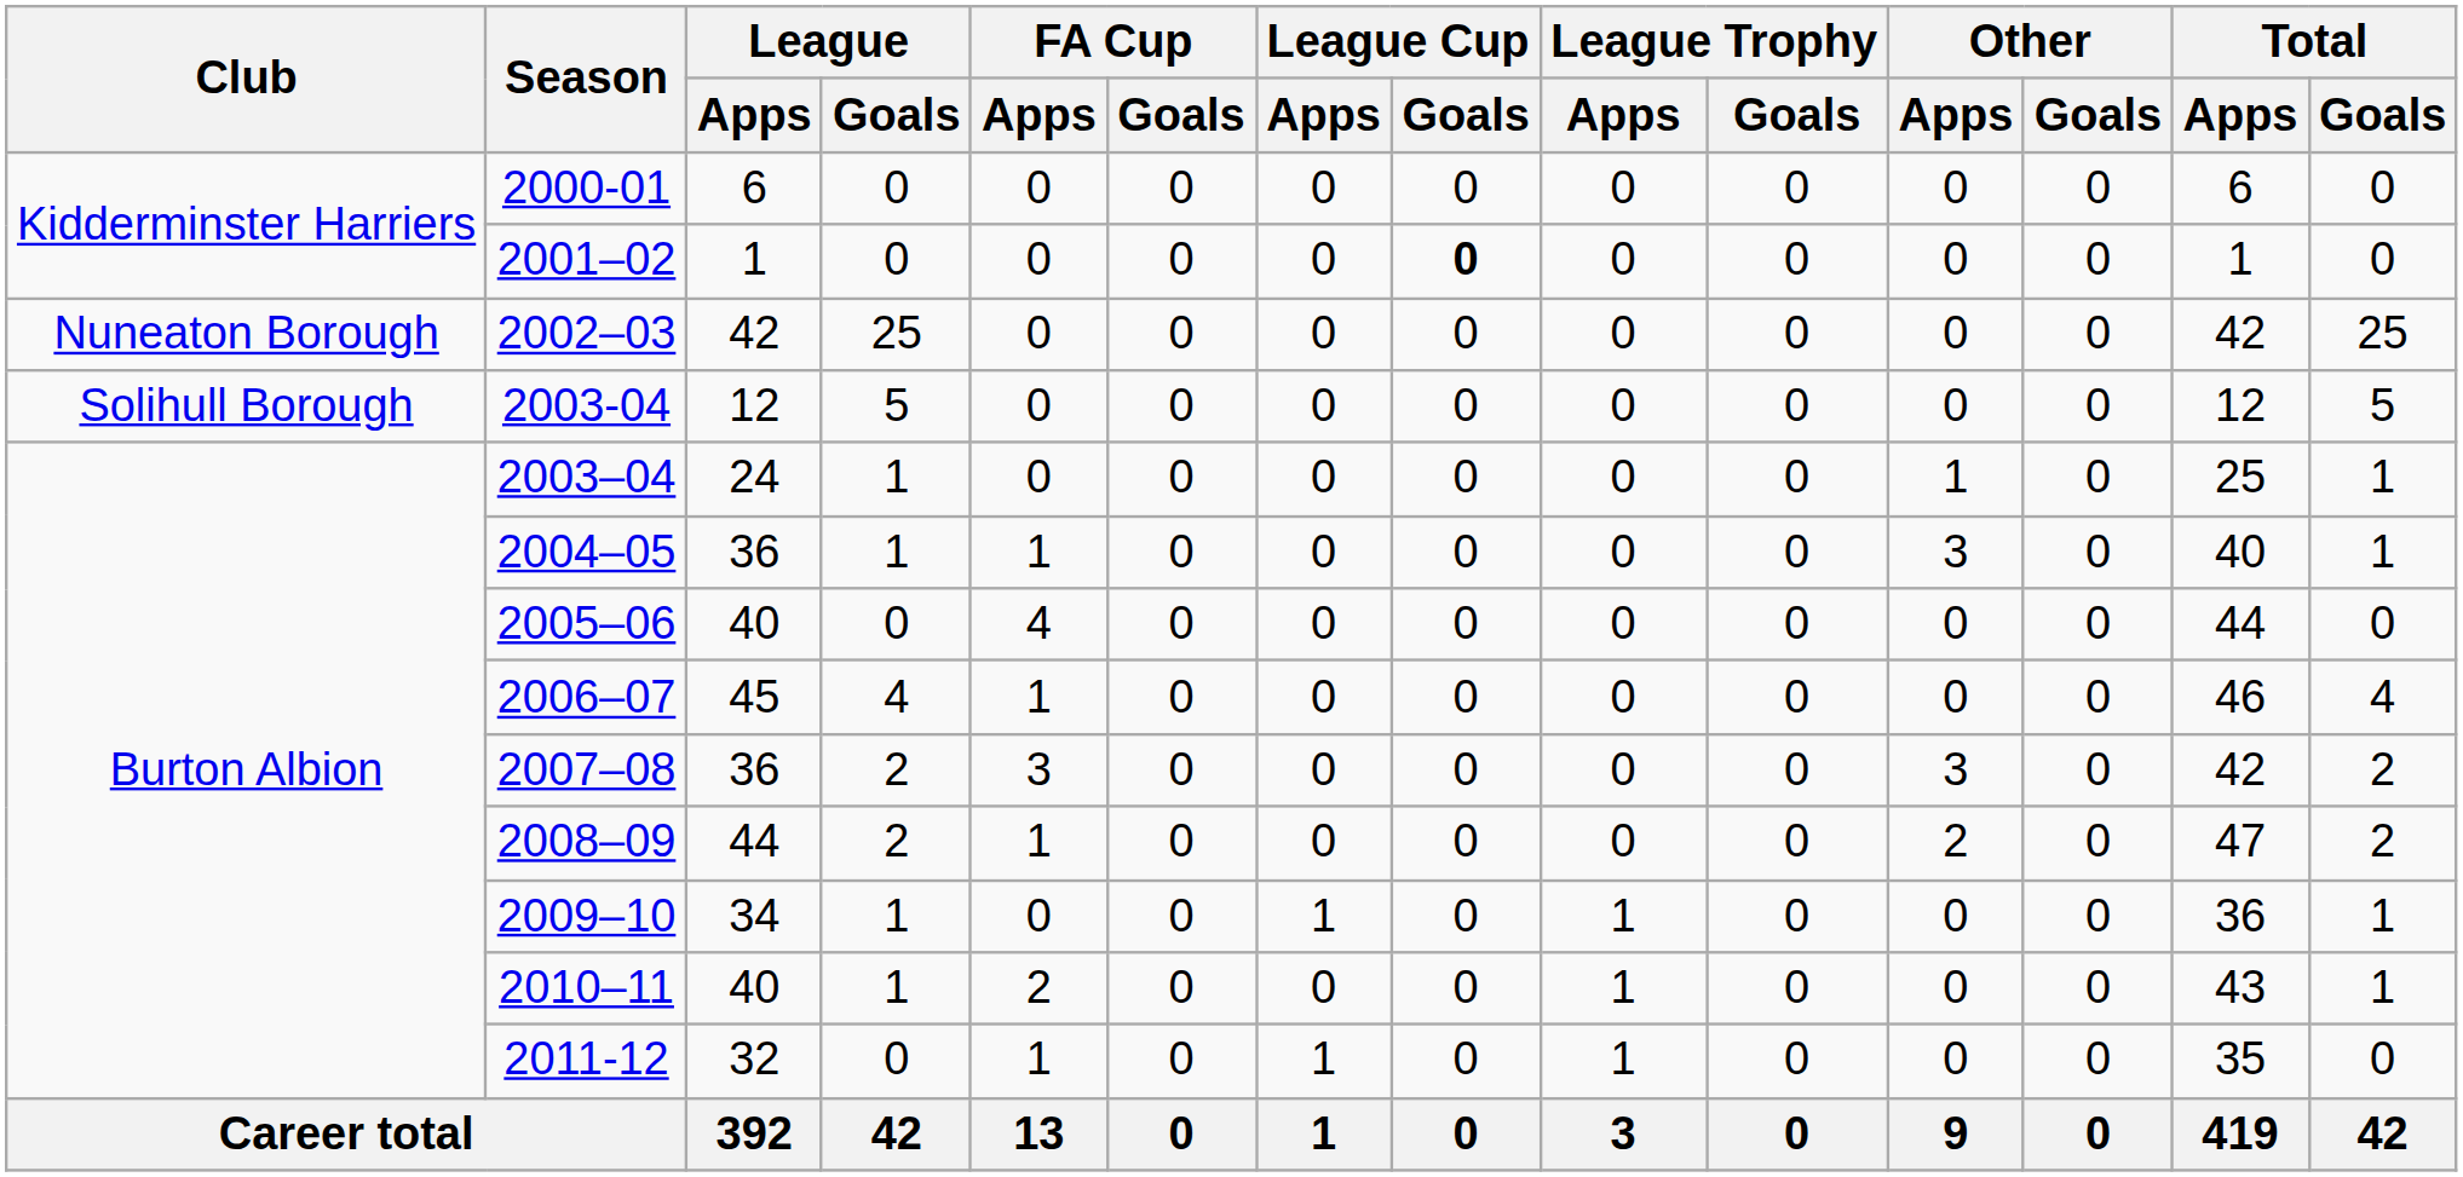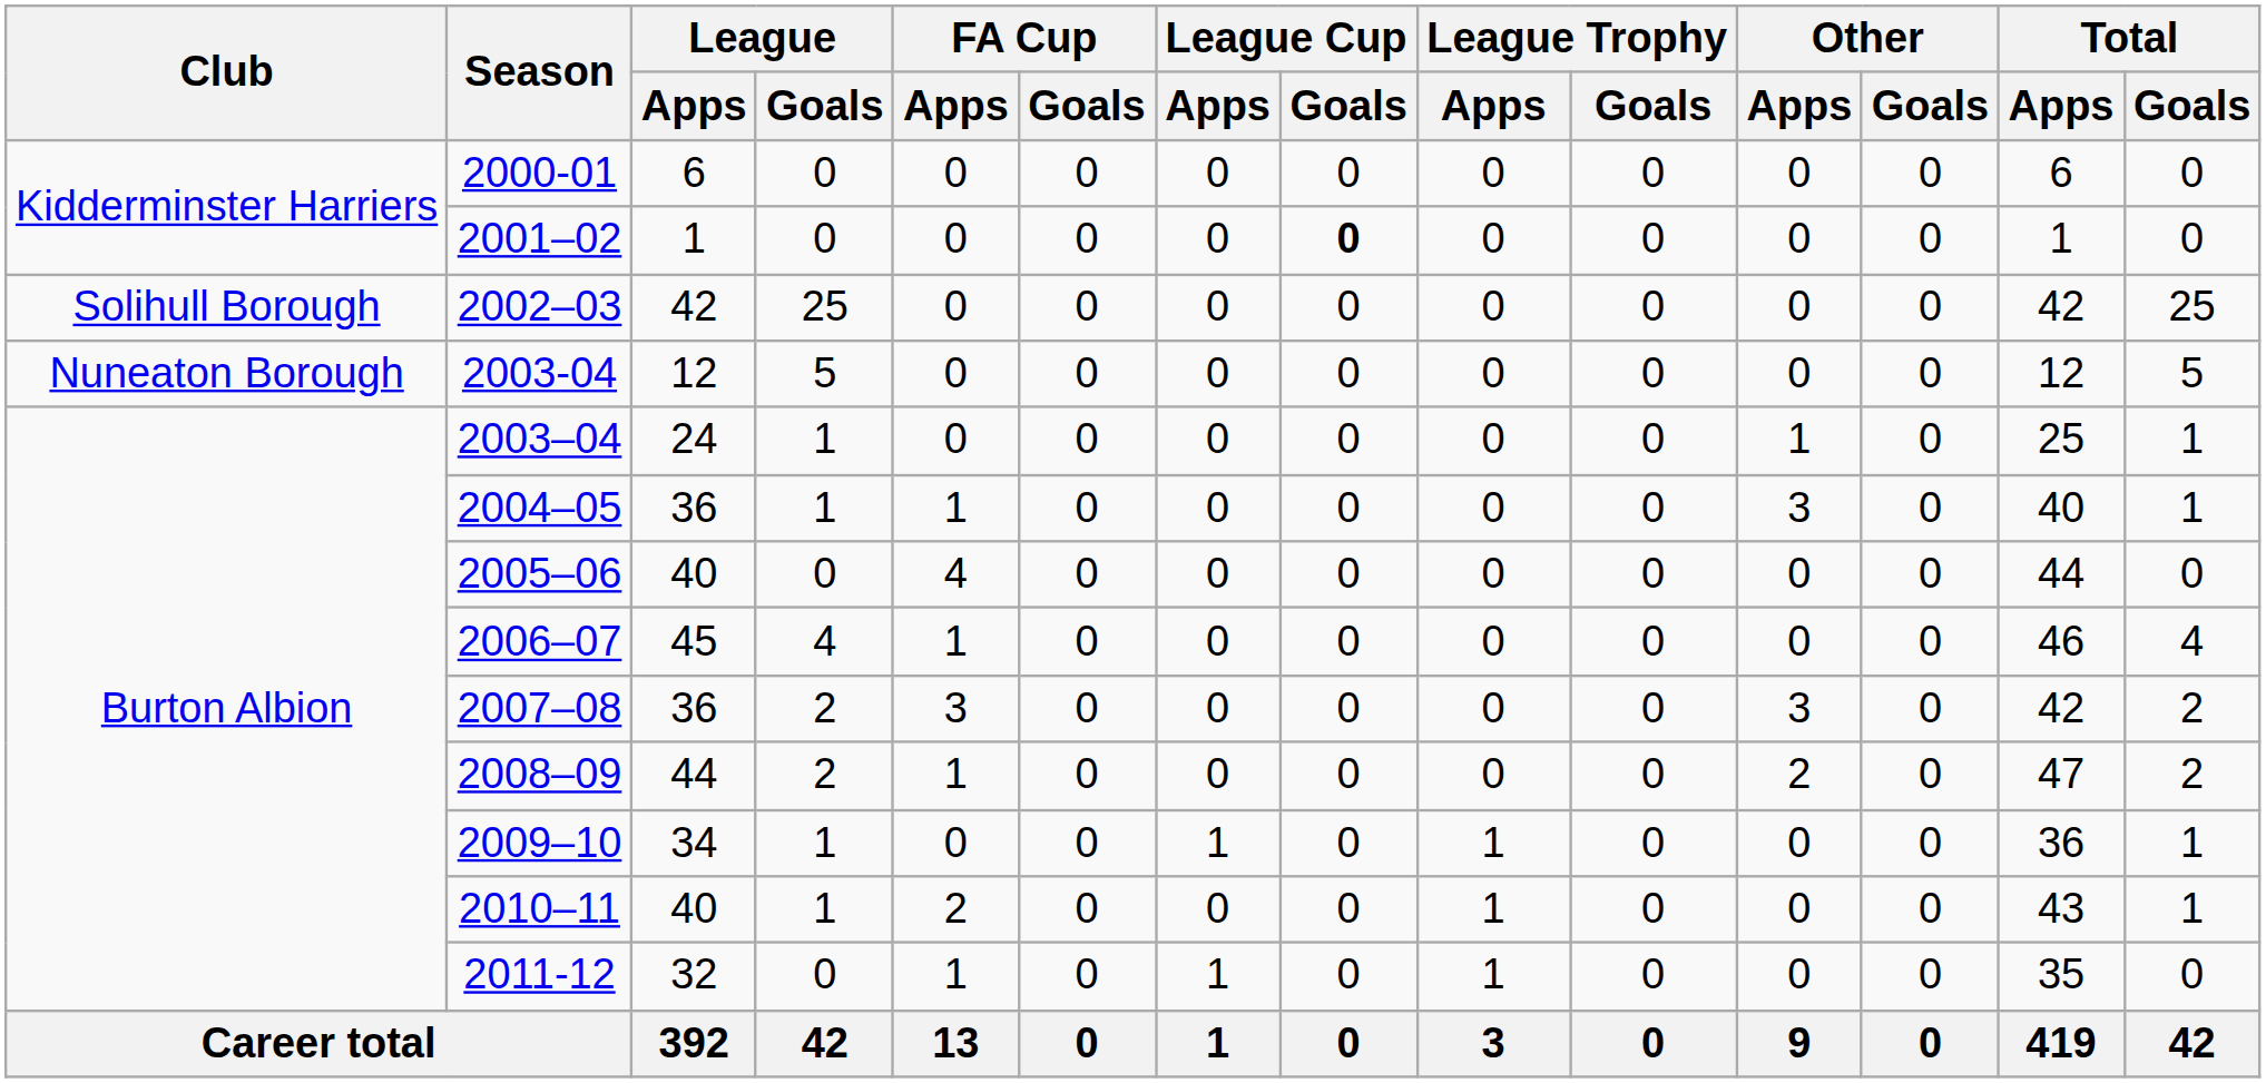 <table class="wikitable" style="text-align: center;">
 <tr>
 <th rowspan="2">Club</th>
 <th rowspan="2">Season</th>
 <th colspan="2">League</th>
 <th colspan="2">FA Cup</th>
 <th colspan="2">League Cup</th>
 <th colspan="2">League Trophy</th>
 <th colspan="2">Other</th>
 <th colspan="2">Total</th>
 </tr>
 <tr>
 <th>Apps</th>
 <th>Goals</th>
 <th>Apps</th>
 <th>Goals</th>
 <th>Apps</th>
 <th>Goals</th>
 <th>Apps</th>
 <th>Goals</th>
 <th>Apps</th>
 <th>Goals</th>
 <th>Apps</th>
 <th>Goals</th>
 </tr>
 <tr>
 <td rowspan="2"><a href='#'>Kidderminster Harriers</a></td>
 <td><a href='#'>2000-01</a></td>
 <td>6</td>
 <td>0</td>
 <td>0</td>
 <td>0</td>
 <td>0</td>
 <td>0</td>
 <td>0</td>
 <td>0</td>
 <td>0</td>
 <td>0</td>
 <td>6</td>
 <td>0</td>
 </tr>
 <tr>
 <td><a href='#'>2001–02</a></td>
 <td>1</td>
 <td>0</td>
 <td>0</td>
 <td>0</td>
 <td>0</td>
 <td><strong>0</strong></td>
 <td>0</td>
 <td>0</td>
 <td>0</td>
 <td>0</td>
 <td>1</td>
 <td>0</td>
 </tr>
 <tr>
-<td rowspan="1"><a href='#'>Nuneaton Borough</a></td>
+<td rowspan="1"><a href='#'>Solihull Borough</a></td>
 <td><a href='#'>2002–03</a></td>
 <td>42</td>
 <td>25</td>
 <td>0</td>
 <td>0</td>
 <td>0</td>
 <td>0</td>
 <td>0</td>
 <td>0</td>
 <td>0</td>
 <td>0</td>
 <td>42</td>
 <td>25</td>
 </tr>
 <tr>
-<td rowspan="1"><a href='#'>Solihull Borough</a></td>
+<td rowspan="1"><a href='#'>Nuneaton Borough</a></td>
 <td><a href='#'>2003-04</a></td>
 <td>12</td>
 <td>5</td>
 <td>0</td>
 <td>0</td>
 <td>0</td>
 <td>0</td>
 <td>0</td>
 <td>0</td>
 <td>0</td>
 <td>0</td>
 <td>12</td>
 <td>5</td>
 </tr>
 <tr>
 <td rowspan="9"><a href='#'>Burton Albion</a></td>
 <td><a href='#'>2003–04</a></td>
 <td>24</td>
 <td>1</td>
 <td>0</td>
 <td>0</td>
 <td>0</td>
 <td>0</td>
 <td>0</td>
 <td>0</td>
 <td>1</td>
 <td>0</td>
 <td>25</td>
 <td>1</td>
 </tr>
 <tr>
 <td><a href='#'>2004–05</a></td>
 <td>36</td>
 <td>1</td>
 <td>1</td>
 <td>0</td>
 <td>0</td>
 <td>0</td>
 <td>0</td>
 <td>0</td>
 <td>3</td>
 <td>0</td>
 <td>40</td>
 <td>1</td>
 </tr>
 <tr>
 <td><a href='#'>2005–06</a></td>
 <td>40</td>
 <td>0</td>
 <td>4</td>
 <td>0</td>
 <td>0</td>
 <td>0</td>
 <td>0</td>
 <td>0</td>
 <td>0</td>
 <td>0</td>
 <td>44</td>
 <td>0</td>
 </tr>
 <tr>
 <td><a href='#'>2006–07</a></td>
 <td>45</td>
 <td>4</td>
 <td>1</td>
 <td>0</td>
 <td>0</td>
 <td>0</td>
 <td>0</td>
 <td>0</td>
 <td>0</td>
 <td>0</td>
 <td>46</td>
 <td>4</td>
 </tr>
 <tr>
 <td><a href='#'>2007–08</a></td>
 <td>36</td>
 <td>2</td>
 <td>3</td>
 <td>0</td>
 <td>0</td>
 <td>0</td>
 <td>0</td>
 <td>0</td>
 <td>3</td>
 <td>0</td>
 <td>42</td>
 <td>2</td>
 </tr>
 <tr>
 <td><a href='#'>2008–09</a></td>
 <td>44</td>
 <td>2</td>
 <td>1</td>
 <td>0</td>
 <td>0</td>
 <td>0</td>
 <td>0</td>
 <td>0</td>
 <td>2</td>
 <td>0</td>
 <td>47</td>
 <td>2</td>
 </tr>
 <tr>
 <td><a href='#'>2009–10</a></td>
 <td>34</td>
 <td>1</td>
 <td>0</td>
 <td>0</td>
 <td>1</td>
 <td>0</td>
 <td>1</td>
 <td>0</td>
 <td>0</td>
 <td>0</td>
 <td>36</td>
 <td>1</td>
 </tr>
 <tr>
 <td><a href='#'>2010–11</a></td>
 <td>40</td>
 <td>1</td>
 <td>2</td>
 <td>0</td>
 <td>0</td>
 <td>0</td>
 <td>1</td>
 <td>0</td>
 <td>0</td>
 <td>0</td>
 <td>43</td>
 <td>1</td>
 </tr>
 <tr |->
 <td><a href='#'>2011-12</a></td>
 <td>32</td>
 <td>0</td>
 <td>1</td>
 <td>0</td>
 <td>1</td>
 <td>0</td>
 <td>1</td>
 <td>0</td>
 <td>0</td>
 <td>0</td>
 <td>35</td>
 <td>0</td>
 </tr>
 <tr |->
 <th colspan="2">Career total</th>
 <th>392</th>
 <th>42</th>
 <th>13</th>
 <th>0</th>
 <th>1</th>
 <th>0</th>
 <th>3</th>
 <th>0</th>
 <th>9</th>
 <th>0</th>
 <th>419</th>
 <th>42</th>
 </tr>
 </table>
